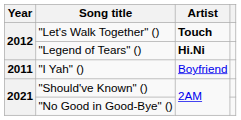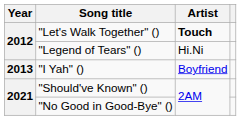 <table class="wikitable plainrowheaders sortable">
 <tr>
 <th scope="col">Year</th>
 <th scope="col">Song title</th>
 <th scope="col">Artist</th>
 <th scope="col" class="unsortable"></th>
 </tr>
 <tr>
 <th scope="row" rowspan="2">2012</th>
 <td>"Let's Walk Together" ()</td>
 <td><strong>Touch</strong></td>
 <td style="text-align:center"></td>
 </tr>
 <tr>
 <td>"Legend of Tears" ()</td>
-<td><strong>Hi.Ni</strong></td>
+<td>Hi.Ni</td>
 <td style="text-align:center"></td>
 </tr>
 <tr>
-<th scope="row">2011</th>
+<th scope="row">2013</th>
 <td>"I Yah" ()</td>
 <td><a href='#'>Boyfriend</a></td>
 <td style="text-align:center"></td>
 </tr>
 <tr>
 <th scope="row" rowspan="2">2021</th>
 <td>"Should've Known" ()</td>
 <td rowspan="2"><a href='#'>2AM</a></td>
 <td style="text-align:center"></td>
 </tr>
 <tr>
 <td>"No Good in Good-Bye" ()</td>
 <td style="text-align:center"></td>
 </tr>
 </table>
